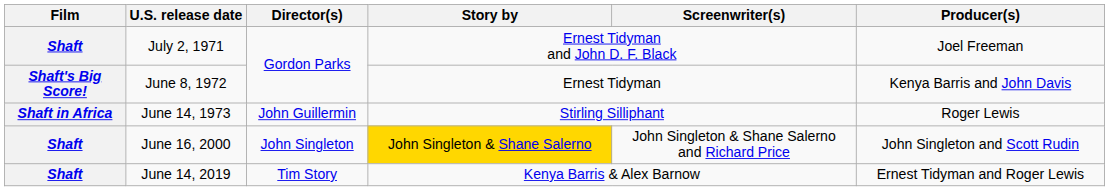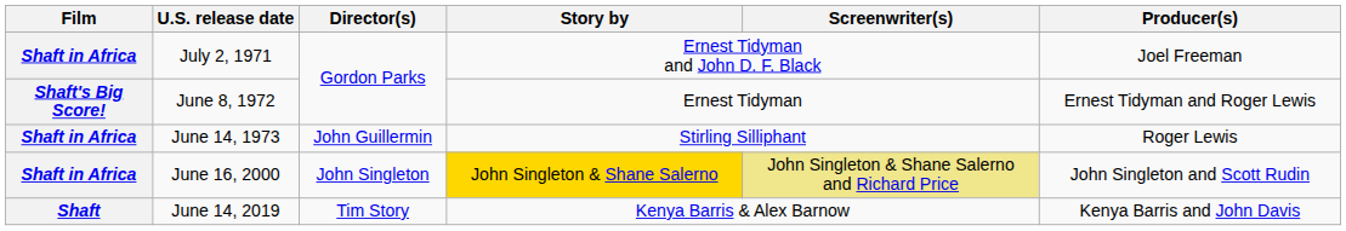 <table class="wikitable plainrowheaders" style="text-align:center; width:99%;">
 <tr>
 <th style="text-align:center; width:11%;">Film</th>
 <th style="text-align:center; width:11%;">U.S. release date</th>
 <th style="text-align:center;">Director(s)</th>
 <th style="text-align:center;">Story by</th>
 <th style="text-align:center;">Screenwriter(s)</th>
 <th style="text-align:center;">Producer(s)</th>
 </tr>
 <tr>
-<th scope="row"><em><a href='#'>Shaft</a></em></th>
+<th scope="row"><em><a href='#'>Shaft in Africa</a></em></th>
 <td>July 2, 1971</td>
 <td rowspan="2"><a href='#'>Gordon Parks</a></td>
 <td colspan="2"><a href='#'>Ernest Tidyman</a> <br>and <a href='#'>John D. F. Black</a></td>
 <td>Joel Freeman</td>
 </tr>
 <tr>
 <th scope="row"><em><a href='#'>Shaft's Big Score!</a></em></th>
 <td>June 8, 1972</td>
 <td colspan="2">Ernest Tidyman</td>
-<td>Kenya Barris and <a href='#'>John Davis</a></td>
+<td>Ernest Tidyman and Roger Lewis</td>
 </tr>
 <tr>
 <th scope="row"><em><a href='#'>Shaft in Africa</a></em></th>
 <td>June 14, 1973</td>
 <td><a href='#'>John Guillermin</a></td>
 <td colspan="2"><a href='#'>Stirling Silliphant</a></td>
 <td>Roger Lewis</td>
 </tr>
 <tr>
-<th scope="row"><em><a href='#'>Shaft</a></em></th>
+<th scope="row"><em><a href='#'>Shaft in Africa</a></em></th>
 <td>June 16, 2000</td>
 <td><a href='#'>John Singleton</a></td>
 <td style="background: gold;">John Singleton & <a href='#'>Shane Salerno</a></td>
-<td>John Singleton & Shane Salerno <br>and <a href='#'>Richard Price</a></td>
+<td style="background: khaki;">John Singleton & Shane Salerno <br>and <a href='#'>Richard Price</a></td>
 <td>John Singleton and <a href='#'>Scott Rudin</a></td>
 </tr>
 <tr>
 <th scope="row"><em><a href='#'>Shaft</a></em></th>
 <td>June 14, 2019</td>
 <td><a href='#'>Tim Story</a></td>
 <td colspan="2"><a href='#'>Kenya Barris</a> & Alex Barnow</td>
-<td>Ernest Tidyman and Roger Lewis</td>
+<td>Kenya Barris and <a href='#'>John Davis</a></td>
 </tr>
 </table>
